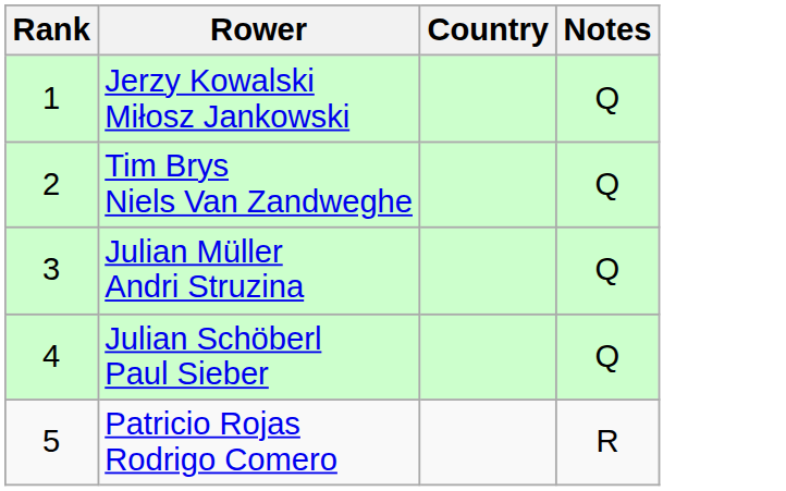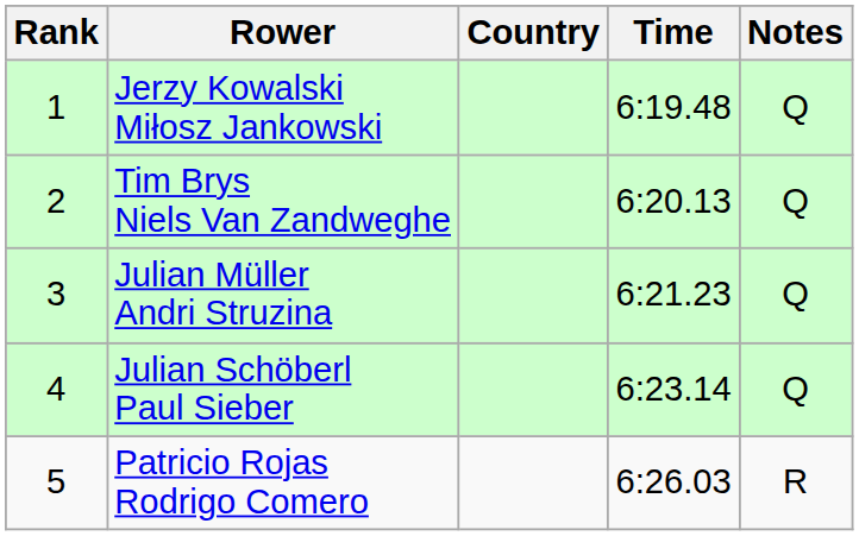 <table class="wikitable" style="text-align:center">
 <tr>
 <th>Rank</th>
 <th>Rower</th>
 <th>Country</th>
+<th>Time</th>
 <th>Notes</th>
 </tr>
 <tr bgcolor=ccffcc>
 <td>1</td>
 <td align="left"><a href='#'>Jerzy Kowalski</a><br><a href='#'>Miłosz Jankowski</a></td>
 <td align="left"></td>
+<td>6:19.48</td>
 <td>Q</td>
 </tr>
 <tr bgcolor=ccffcc>
 <td>2</td>
 <td align="left"><a href='#'>Tim Brys</a><br><a href='#'>Niels Van Zandweghe</a></td>
 <td align="left"></td>
+<td>6:20.13</td>
 <td>Q</td>
 </tr>
 <tr bgcolor=ccffcc>
 <td>3</td>
 <td align="left"><a href='#'>Julian Müller</a><br><a href='#'>Andri Struzina</a></td>
 <td align="left"></td>
+<td>6:21.23</td>
 <td>Q</td>
 </tr>
 <tr bgcolor=ccffcc>
 <td>4</td>
 <td align="left"><a href='#'>Julian Schöberl</a><br><a href='#'>Paul Sieber</a></td>
 <td align="left"></td>
+<td>6:23.14</td>
 <td>Q</td>
 </tr>
 <tr>
 <td>5</td>
 <td align="left"><a href='#'>Patricio Rojas</a><br><a href='#'>Rodrigo Comero</a></td>
 <td align="left"></td>
+<td>6:26.03</td>
 <td>R</td>
 </tr>
 </table>
